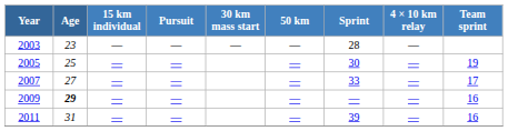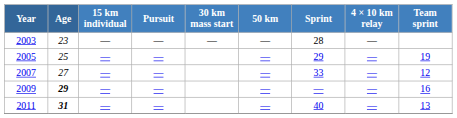 <table class="wikitable" style="font-size:95%; text-align:center; border:grey solid 1px; border-collapse:collapse; background:#ffffff;">
 <tr>
 <th style="background-color:#369; color:white; width:60px;"> Year </th>
 <th style="background-color:#369; color:white; width:40px;"> Age </th>
 <th style="background-color:#4180be; color:white; width:75px;"> 15 km <br>individual</th>
 <th style="background-color:#4180be; color:white; width:75px;"> Pursuit </th>
 <th style="background-color:#4180be; color:white; width:75px;"> 30 km <br>mass start</th>
 <th style="background-color:#4180be; color:white; width:75px;"> 50 km </th>
 <th style="background-color:#4180be; color:white; width:75px;"> Sprint </th>
 <th style="background-color:#4180be; color:white; width:75px;"> 4 × 10 km <br> relay </th>
 <th style="background-color:#4180be; color:white; width:75px;"> Team <br> sprint </th>
 </tr>
 <tr>
 <td><a href='#'>2003</a></td>
 <td><em>23</em></td>
 <td>—</td>
 <td>—</td>
 <td>—</td>
 <td>—</td>
 <td>28</td>
 <td>—</td>
 <td></td>
 </tr>
 <tr>
 <td><a href='#'>2005</a></td>
 <td><em>25</em></td>
 <td><a href='#'>—</a></td>
 <td><a href='#'>—</a></td>
 <td></td>
 <td><a href='#'>—</a></td>
-<td><a href='#'>30</a></td>
+<td><a href='#'>29</a></td>
 <td><a href='#'>—</a></td>
 <td><a href='#'>19</a></td>
 </tr>
 <tr>
 <td><a href='#'>2007</a></td>
 <td><em>27</em></td>
 <td><a href='#'>—</a></td>
 <td><a href='#'>—</a></td>
 <td></td>
 <td><a href='#'>—</a></td>
 <td><a href='#'>33</a></td>
 <td><a href='#'>—</a></td>
-<td><a href='#'>17</a></td>
+<td><a href='#'>12</a></td>
 </tr>
 <tr>
 <td><a href='#'>2009</a></td>
 <td><strong><em>29</em></strong></td>
 <td><a href='#'>—</a></td>
 <td><a href='#'>—</a></td>
 <td></td>
 <td><a href='#'>—</a></td>
 <td><a href='#'>—</a></td>
 <td><a href='#'>—</a></td>
 <td><a href='#'>16</a></td>
 </tr>
 <tr>
 <td><a href='#'>2011</a></td>
-<td><em>31</em></td>
+<td><strong><em>31</em></strong></td>
 <td><a href='#'>—</a></td>
 <td><a href='#'>—</a></td>
 <td></td>
 <td><a href='#'>—</a></td>
-<td><a href='#'>39</a></td>
+<td><a href='#'>40</a></td>
 <td><a href='#'>—</a></td>
-<td><a href='#'>16</a></td>
+<td><a href='#'>13</a></td>
 </tr>
 <tr>
 </tr>
 </table>
